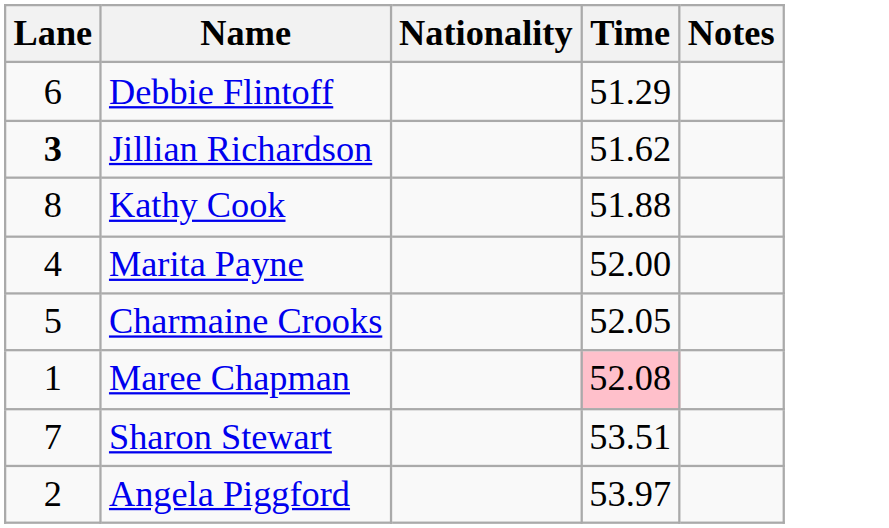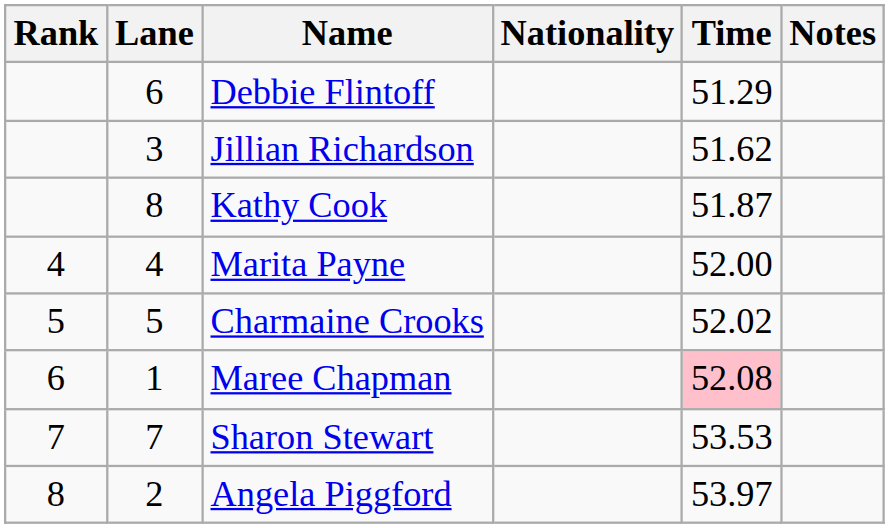 <table class="wikitable sortable" style=" text-align:center">
 <tr>
+<th>Rank</th>
 <th>Lane</th>
 <th>Name</th>
 <th>Nationality</th>
 <th>Time</th>
 <th>Notes</th>
 </tr>
 <tr>
+<td></td>
 <td>6</td>
 <td align=left><a href='#'>Debbie Flintoff</a></td>
 <td align=left></td>
 <td>51.29</td>
 <td></td>
 </tr>
 <tr>
-<td><strong>3</strong></td>
+<td></td>
+<td>3</td>
 <td align=left><a href='#'>Jillian Richardson</a></td>
 <td align=left></td>
 <td>51.62</td>
 <td></td>
 </tr>
 <tr>
+<td></td>
 <td>8</td>
 <td align=left><a href='#'>Kathy Cook</a></td>
 <td align=left></td>
-<td>51.88</td>
+<td>51.87</td>
 <td></td>
 </tr>
 <tr>
+<td>4</td>
 <td>4</td>
 <td align=left><a href='#'>Marita Payne</a></td>
 <td align=left></td>
 <td>52.00</td>
 <td></td>
 </tr>
 <tr>
 <td>5</td>
+<td>5</td>
 <td align=left><a href='#'>Charmaine Crooks</a></td>
 <td align=left></td>
-<td>52.05</td>
+<td>52.02</td>
 <td></td>
 </tr>
 <tr>
+<td>6</td>
 <td>1</td>
 <td align=left><a href='#'>Maree Chapman</a></td>
 <td align=left></td>
 <td style="background: pink;">52.08</td>
 <td></td>
 </tr>
 <tr>
 <td>7</td>
+<td>7</td>
 <td align=left><a href='#'>Sharon Stewart</a></td>
 <td align=left></td>
-<td>53.51</td>
+<td>53.53</td>
 <td></td>
 </tr>
 <tr>
+<td>8</td>
 <td>2</td>
 <td align=left><a href='#'>Angela Piggford</a></td>
 <td align=left></td>
 <td>53.97</td>
 <td></td>
 </tr>
 </table>
